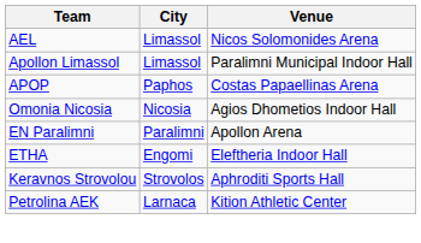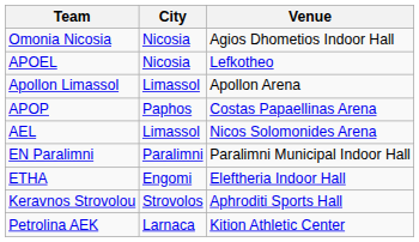 <table class="wikitable sortable">
 <tr>
 <th>Team</th>
 <th>City</th>
 <th>Venue</th>
 </tr>
 <tr>
-<td><a href='#'>AEL</a></td>
-<td><a href='#'>Limassol</a></td>
-<td><a href='#'>Nicos Solomonides Arena</a></td>
+<td><a href='#'>Omonia Nicosia</a></td>
+<td><a href='#'>Nicosia</a></td>
+<td>Agios Dhometios Indoor Hall</td>
+</tr>
+<tr>
+<td><a href='#'>APOEL</a></td>
+<td><a href='#'>Nicosia</a></td>
+<td><a href='#'>Lefkotheo</a></td>
 </tr>
 <tr>
 <td><a href='#'>Apollon Limassol</a></td>
 <td><a href='#'>Limassol</a></td>
-<td>Paralimni Municipal Indoor Hall</td>
+<td>Apollon Arena</td>
 </tr>
 <tr>
 <td><a href='#'>APOP</a></td>
 <td><a href='#'>Paphos</a></td>
 <td><a href='#'>Costas Papaellinas Arena</a></td>
 </tr>
 <tr>
-<td><a href='#'>Omonia Nicosia</a></td>
-<td><a href='#'>Nicosia</a></td>
-<td>Agios Dhometios Indoor Hall</td>
+<td><a href='#'>AEL</a></td>
+<td><a href='#'>Limassol</a></td>
+<td><a href='#'>Nicos Solomonides Arena</a></td>
 </tr>
 <tr>
 <td><a href='#'>EN Paralimni</a></td>
 <td><a href='#'>Paralimni</a></td>
-<td>Apollon Arena</td>
+<td>Paralimni Municipal Indoor Hall</td>
 </tr>
 <tr>
 <td><a href='#'>ETHA</a></td>
 <td><a href='#'>Engomi</a></td>
 <td><a href='#'>Eleftheria Indoor Hall</a></td>
 </tr>
 <tr>
 <td><a href='#'>Keravnos Strovolou</a></td>
 <td><a href='#'>Strovolos</a></td>
 <td><a href='#'>Aphroditi Sports Hall</a></td>
 </tr>
 <tr>
 <td><a href='#'>Petrolina AEK</a></td>
 <td><a href='#'>Larnaca</a></td>
 <td><a href='#'>Kition Athletic Center</a></td>
 </tr>
 </table>
